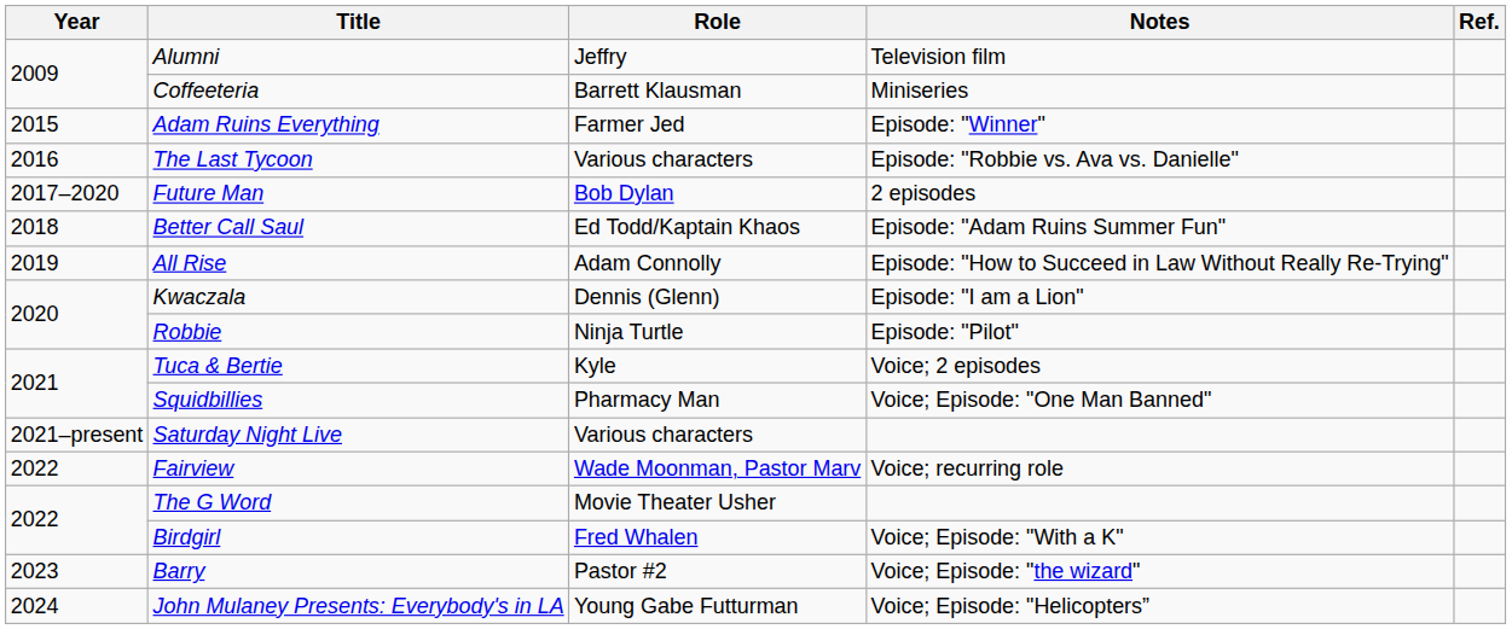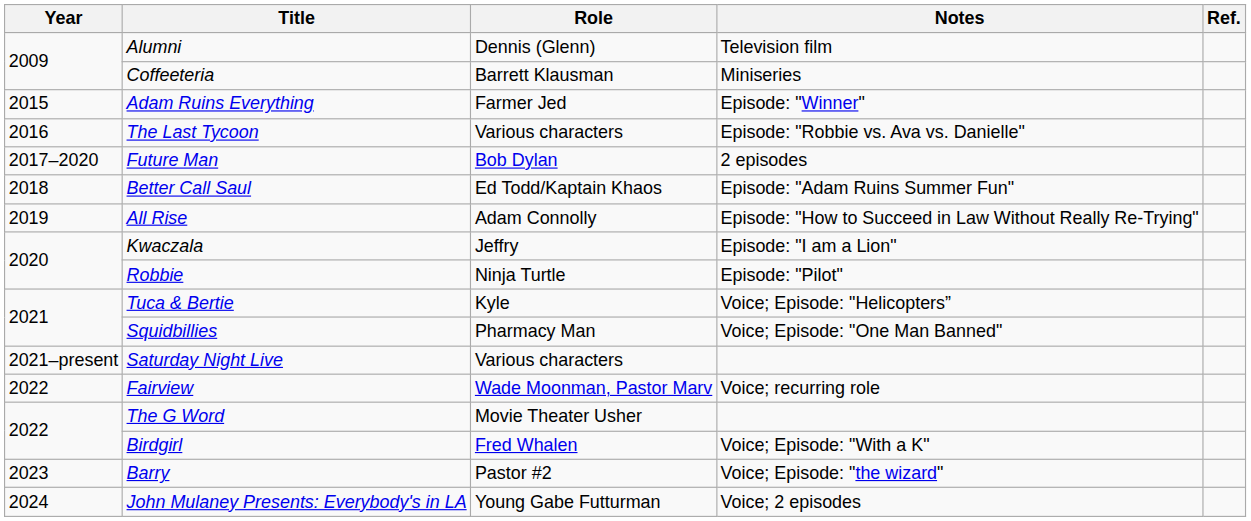 <table class="wikitable sortable">
 <tr>
 <th>Year</th>
 <th>Title</th>
 <th>Role</th>
 <th>Notes</th>
 <th>Ref.</th>
 </tr>
 <tr>
 <td rowspan=2>2009</td>
 <td><em>Alumni</em></td>
-<td>Jeffry</td>
+<td>Dennis (Glenn)</td>
 <td>Television film</td>
 <td></td>
 </tr>
 <tr>
 <td><em>Coffeeteria</em></td>
 <td>Barrett Klausman</td>
 <td>Miniseries</td>
 <td></td>
 </tr>
 <tr>
 <td>2015</td>
 <td><em><a href='#'>Adam Ruins Everything</a></em></td>
 <td>Farmer Jed</td>
 <td>Episode: "<a href='#'>Winner</a>"</td>
 <td></td>
 </tr>
 <tr>
 <td>2016</td>
 <td><a href='#'><em>The Last Tycoon</em></a></td>
 <td>Various characters</td>
 <td>Episode: "Robbie vs. Ava vs. Danielle"</td>
 <td></td>
 </tr>
 <tr>
 <td>2017–2020</td>
 <td><a href='#'><em>Future Man</em></a></td>
 <td><a href='#'>Bob Dylan</a></td>
 <td>2 episodes</td>
 <td></td>
 </tr>
 <tr>
 <td>2018</td>
 <td><em><a href='#'>Better Call Saul</a></em></td>
 <td>Ed Todd/Kaptain Khaos</td>
 <td>Episode: "Adam Ruins Summer Fun"</td>
 <td></td>
 </tr>
 <tr>
 <td>2019</td>
 <td><a href='#'><em>All Rise</em></a></td>
 <td>Adam Connolly</td>
 <td>Episode: "How to Succeed in Law Without Really Re-Trying"</td>
 <td></td>
 </tr>
 <tr>
 <td rowspan=2>2020</td>
 <td><em>Kwaczala</em></td>
-<td>Dennis (Glenn)</td>
+<td>Jeffry</td>
 <td>Episode: "I am a Lion"</td>
 <td></td>
 </tr>
 <tr>
 <td><a href='#'><em>Robbie</em></a></td>
 <td>Ninja Turtle</td>
 <td>Episode: "Pilot"</td>
 <td></td>
 </tr>
 <tr>
 <td rowspan=2>2021</td>
 <td><em><a href='#'>Tuca & Bertie</a></em></td>
 <td>Kyle</td>
-<td>Voice; 2 episodes</td>
+<td>Voice; Episode: "Helicopters”</td>
 <td></td>
 </tr>
 <tr>
 <td><em><a href='#'>Squidbillies</a></em></td>
 <td>Pharmacy Man</td>
 <td>Voice; Episode: "One Man Banned"</td>
 <td></td>
 </tr>
 <tr>
 <td>2021–present</td>
 <td><em><a href='#'>Saturday Night Live</a></em></td>
 <td>Various characters</td>
 <td></td>
 <td></td>
 </tr>
 <tr>
 <td>2022</td>
 <td><em><a href='#'>Fairview</a></em></td>
 <td><a href='#'>Wade Moonman, Pastor Marv</a></td>
 <td>Voice; recurring role</td>
 <td></td>
 </tr>
 <tr>
 <td rowspan=2>2022</td>
 <td><em><a href='#'>The G Word</a></em></td>
 <td>Movie Theater Usher</td>
 <td></td>
 <td></td>
 </tr>
 <tr>
 <td><em><a href='#'>Birdgirl</a></em></td>
 <td><a href='#'>Fred Whalen</a></td>
 <td>Voice; Episode: "With a K"</td>
 <td></td>
 </tr>
 <tr>
 <td>2023</td>
 <td><em><a href='#'>Barry</a></em></td>
 <td>Pastor #2</td>
 <td>Voice; Episode: "<a href='#'>the wizard</a>"</td>
 <td></td>
 </tr>
 <tr>
 <td>2024</td>
 <td><em><a href='#'>John Mulaney Presents: Everybody's in LA</a></em></td>
 <td>Young Gabe Futturman</td>
-<td>Voice; Episode: "Helicopters”</td>
+<td>Voice; 2 episodes</td>
 <td></td>
 </tr>
 </table>
